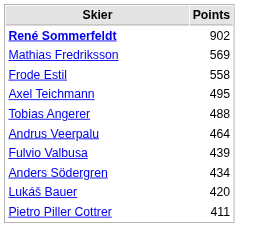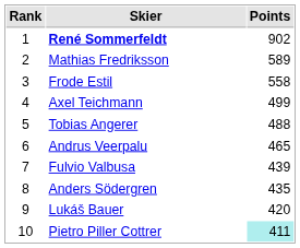 <table cellspacing="1" cellpadding="3" style="border:1px solid #AAAAAA;font-size:86%">
 <tr style="background-color: #E4E4E4;">
+<th style="border-bottom:1px solid #AAAAAA" width=10>Rank</th>
 <th style="border-bottom:1px solid #AAAAAA" width=200>Skier</th>
 <th style="border-bottom:1px solid #AAAAAA" width=20 align=right>Points</th>
 </tr>
 <tr>
+<td align=center>1</td>
 <td> <strong><a href='#'>René Sommerfeldt</a></strong></td>
 <td align=right>902</td>
 </tr>
 <tr>
+<td align=center>2</td>
 <td> <a href='#'>Mathias Fredriksson</a></td>
-<td align=right>569</td>
+<td align=right>589</td>
 </tr>
 <tr>
+<td align=center>3</td>
 <td> <a href='#'>Frode Estil</a></td>
 <td align=right>558</td>
 </tr>
 <tr>
+<td align=center>4</td>
 <td> <a href='#'>Axel Teichmann</a></td>
-<td align=right>495</td>
+<td align=right>499</td>
 </tr>
 <tr>
+<td align=center>5</td>
 <td> <a href='#'>Tobias Angerer</a></td>
 <td align=right>488</td>
 </tr>
 <tr>
+<td align=center>6</td>
 <td> <a href='#'>Andrus Veerpalu</a></td>
-<td align=right>464</td>
+<td align=right>465</td>
 </tr>
 <tr>
+<td align=center>7</td>
 <td> <a href='#'>Fulvio Valbusa</a></td>
 <td align=right>439</td>
 </tr>
 <tr>
+<td align=center>8</td>
 <td> <a href='#'>Anders Södergren</a></td>
-<td align=right>434</td>
+<td align=right>435</td>
 </tr>
 <tr>
+<td align=center>9</td>
 <td> <a href='#'>Lukáš Bauer</a></td>
 <td align=right>420</td>
 </tr>
 <tr>
+<td align=center>10</td>
 <td> <a href='#'>Pietro Piller Cottrer</a></td>
-<td align=right>411</td>
+<td align=right style="background: paleturquoise;">411</td>
 </tr>
 </table>
